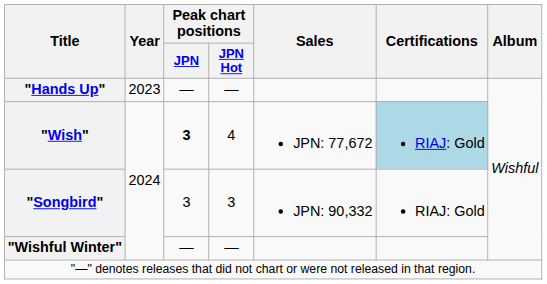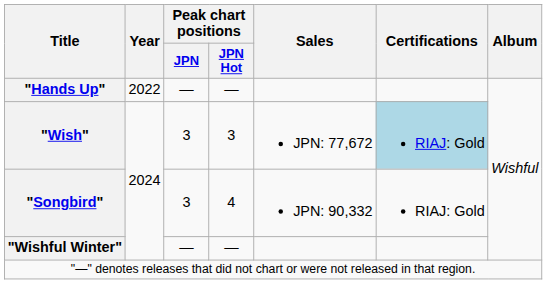 <table class="wikitable plainrowheaders" style="text-align:center">
 <tr>
 <th scope="col" rowspan="2">Title</th>
 <th scope="col" rowspan="2">Year</th>
 <th scope="col" colspan="2">Peak chart positions</th>
 <th scope="col" rowspan="2">Sales</th>
 <th scope="col" rowspan="2">Certifications</th>
 <th scope="col" rowspan="2">Album</th>
 </tr>
 <tr>
 <th scope="col" style="width:3em;font-size:90%"><a href='#'>JPN</a><br></th>
 <th scope="col" style="width:3em;font-size:90%"><a href='#'>JPN<br>Hot</a><br></th>
 </tr>
 <tr>
 <th scope="row">"<a href='#'>Hands Up</a>"</th>
-<td>2023</td>
+<td>2022</td>
 <td>—</td>
 <td>—</td>
 <td></td>
 <td></td>
 <td rowspan="4"><em>Wishful</em></td>
 </tr>
 <tr>
 <th scope="row">"<a href='#'>Wish</a>"</th>
 <td rowspan="3">2024</td>
-<td><strong>3</strong></td>
-<td>4</td>
+<td>3</td>
+<td>3</td>
 <td><br><ul><li>JPN: 77,672 </li></ul></td>
 <td style="background: lightblue;"><br><ul><li><a href='#'>RIAJ</a>: Gold </li></ul></td>
 </tr>
 <tr>
 <th scope="row">"<a href='#'>Songbird</a>"</th>
 <td>3</td>
-<td>3</td>
+<td>4</td>
 <td><br><ul><li>JPN: 90,332 </li></ul></td>
 <td><br><ul><li>RIAJ: Gold </li></ul></td>
 </tr>
 <tr>
 <th scope="row">"Wishful Winter"</th>
 <td>—</td>
 <td>—</td>
 <td></td>
 <td></td>
 </tr>
 <tr>
 <td colspan="7" style="font-size:85%">"—" denotes releases that did not chart or were not released in that region.</td>
 </tr>
 </table>
